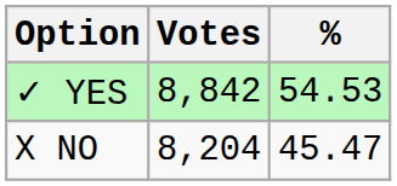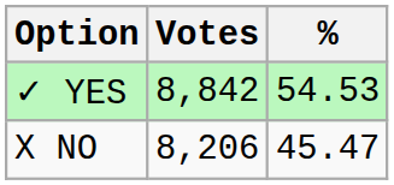 <table class="wikitable">
 <tr>
 <th>Option</th>
 <th>Votes</th>
 <th>%</th>
 </tr>
 <tr>
 <td style=background:#bbf8be>✓ YES</td>
 <td style=background:#bbf8be>8,842</td>
 <td style=background:#bbf8be>54.53</td>
 </tr>
 <tr>
 <td>X NO</td>
-<td>8,204</td>
+<td>8,206</td>
 <td>45.47</td>
 </tr>
 </table>
